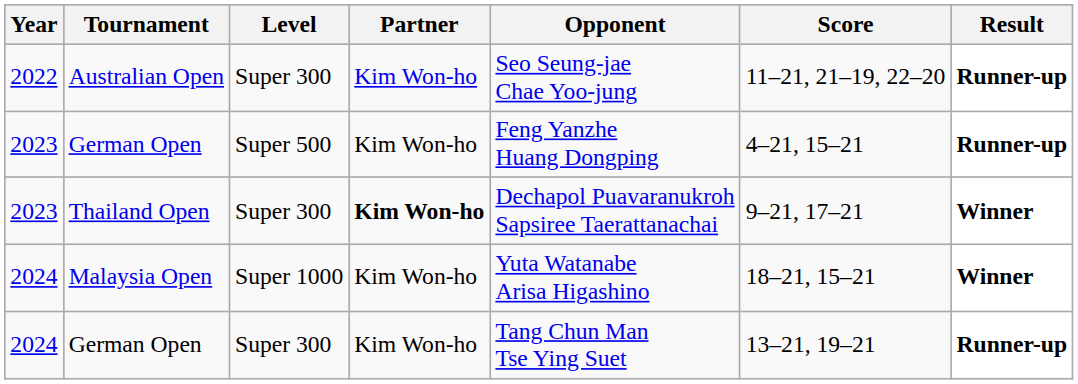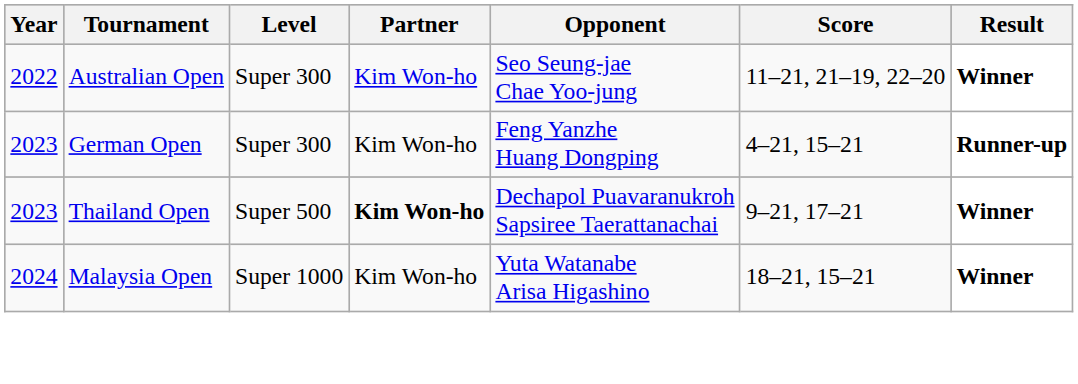 <table class="sortable wikitable" style="font-size: 90%;">
 <tr>
 <th>Year</th>
 <th>Tournament</th>
 <th>Level</th>
 <th>Partner</th>
 <th>Opponent</th>
 <th>Score</th>
 <th>Result</th>
 </tr>
 <tr>
 <td align="center"><a href='#'>2022</a></td>
 <td align="left"><a href='#'>Australian Open</a></td>
 <td align="left">Super 300</td>
 <td align="left"> <a href='#'>Kim Won-ho</a></td>
 <td align="left"> <a href='#'>Seo Seung-jae</a><br> <a href='#'>Chae Yoo-jung</a></td>
 <td align="left">11–21, 21–19, 22–20</td>
-<td style="text-align:left; background:white"> <strong>Runner-up</strong></td>
+<td style="text-align:left; background:white"> <strong>Winner</strong></td>
 </tr>
 <tr>
 <td align="center"><a href='#'>2023</a></td>
 <td align="left"><a href='#'>German Open</a></td>
-<td align="left">Super 500</td>
+<td align="left">Super 300</td>
 <td align="left"> Kim Won-ho</td>
 <td align="left"> <a href='#'>Feng Yanzhe</a><br> <a href='#'>Huang Dongping</a></td>
 <td align="left">4–21, 15–21</td>
 <td style="text-align:left; background:white"> <strong>Runner-up</strong></td>
 </tr>
 <tr>
 <td align="center"><a href='#'>2023</a></td>
 <td align="left"><a href='#'>Thailand Open</a></td>
-<td align="left">Super 300</td>
+<td align="left">Super 500</td>
 <td align="left"><strong> Kim Won-ho</strong></td>
 <td align="left"> <a href='#'>Dechapol Puavaranukroh</a><br> <a href='#'>Sapsiree Taerattanachai</a></td>
 <td align="left">9–21, 17–21</td>
 <td style="text-align:left; background:white"> <strong>Winner</strong></td>
 </tr>
 <tr>
 <td align="center"><a href='#'>2024</a></td>
 <td align="left"><a href='#'>Malaysia Open</a></td>
 <td align="left">Super 1000</td>
 <td align="left"> Kim Won-ho</td>
 <td align="left"> <a href='#'>Yuta Watanabe</a><br> <a href='#'>Arisa Higashino</a></td>
 <td align="left">18–21, 15–21</td>
 <td style="text-align:left; background:white"> <strong>Winner</strong></td>
 </tr>
-<tr>
-<td align="center"><a href='#'>2024</a></td>
-<td align="left">German Open</td>
-<td align="left">Super 300</td>
-<td align="left"> Kim Won-ho</td>
-<td align="left"> <a href='#'>Tang Chun Man</a><br> <a href='#'>Tse Ying Suet</a></td>
-<td align="left">13–21, 19–21</td>
-<td style="text-align:left; background:white"> <strong>Runner-up</strong></td>
-</tr>
 </table>
